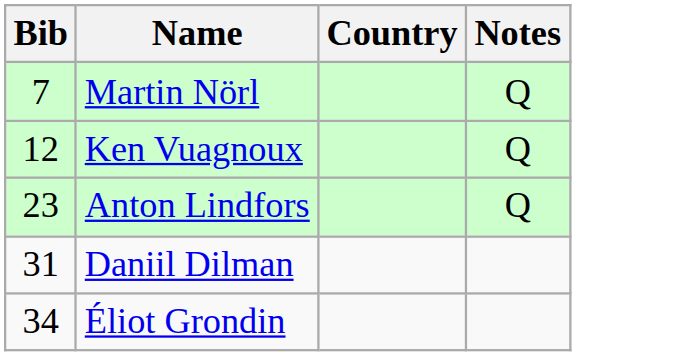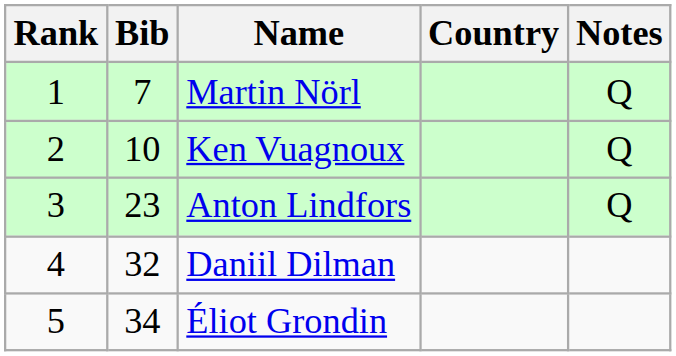 <table class="wikitable" style="text-align:center;">
 <tr>
+<th>Rank</th>
 <th>Bib</th>
 <th>Name</th>
 <th>Country</th>
 <th>Notes</th>
 </tr>
 <tr bgcolor=ccffcc>
+<td>1</td>
 <td>7</td>
 <td align="left"><a href='#'>Martin Nörl</a></td>
 <td align="left"></td>
 <td>Q</td>
 </tr>
 <tr bgcolor=ccffcc>
-<td>12</td>
+<td>2</td>
+<td>10</td>
 <td align="left"><a href='#'>Ken Vuagnoux</a></td>
 <td align="left"></td>
 <td>Q</td>
 </tr>
 <tr bgcolor=ccffcc>
+<td>3</td>
 <td>23</td>
 <td align="left"><a href='#'>Anton Lindfors</a></td>
 <td align="left"></td>
 <td>Q</td>
 </tr>
 <tr>
-<td>31</td>
+<td>4</td>
+<td>32</td>
 <td align="left"><a href='#'>Daniil Dilman</a></td>
 <td align="left"></td>
 <td></td>
 </tr>
 <tr>
+<td>5</td>
 <td>34</td>
 <td align="left"><a href='#'>Éliot Grondin</a></td>
 <td align="left"></td>
 <td></td>
 </tr>
 </table>
